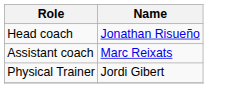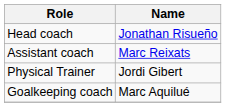 <table class="wikitable">
 <tr>
 <th>Role</th>
 <th>Name</th>
 </tr>
 <tr>
 <td>Head coach</td>
 <td> <a href='#'>Jonathan Risueño</a></td>
 </tr>
 <tr>
 <td>Assistant coach</td>
 <td> <a href='#'>Marc Reixats</a></td>
 </tr>
 <tr>
 <td>Physical Trainer</td>
 <td> Jordi Gibert</td>
 </tr>
 <tr>
+<td>Goalkeeping coach</td>
+<td> Marc Aquilué</td>
+</tr>
+<tr>
 </tr>
 </table>
